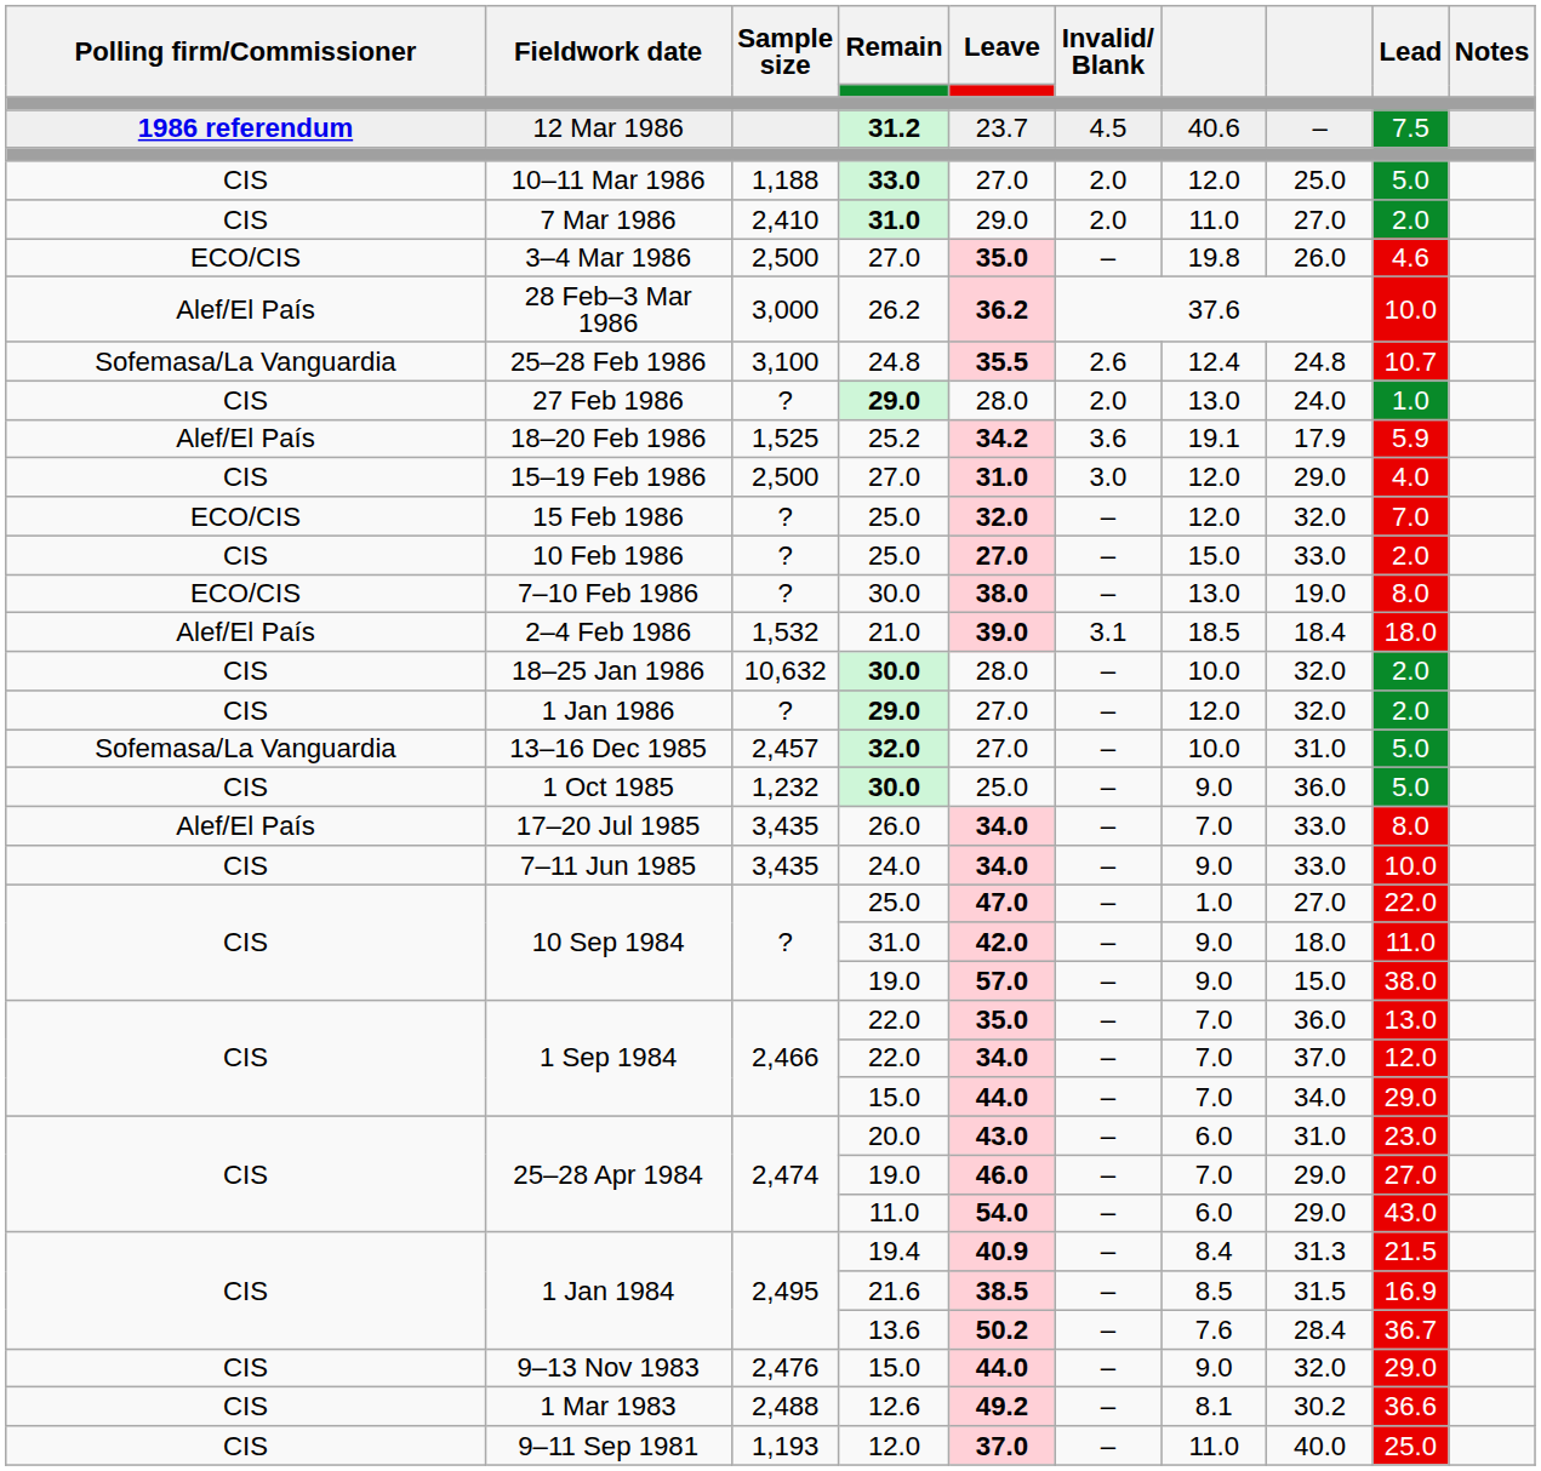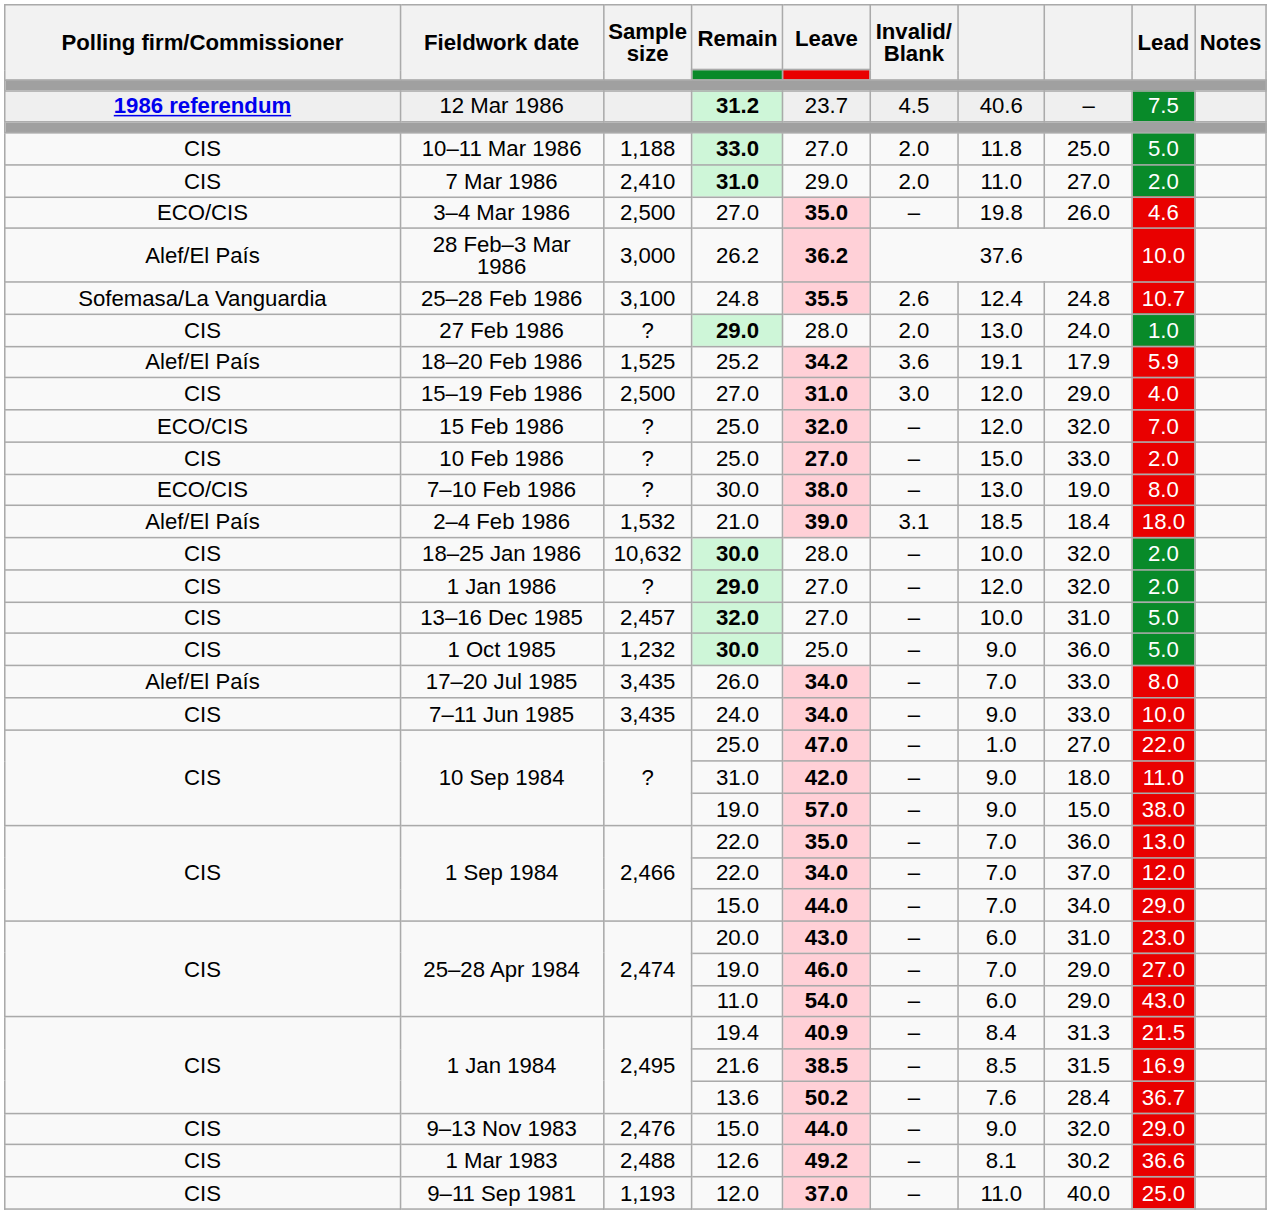 <table class="wikitable collapsible collapsed" style="text-align:center; font-size:90%; line-height:14px;">
 <tr style="height:42px;">
 <th style="width:250px;" rowspan="2">Polling firm/Commissioner</th>
 <th style="width:125px;" rowspan="2">Fieldwork date</th>
 <th style="width:50px;" rowspan="2">Sample size</th>
 <th style="width:50px;">Remain</th>
 <th style="width:50px;">Leave</th>
 <th style="width:50px;" rowspan="2">Invalid/<br>Blank</th>
 <th style="width:50px;" rowspan="2"></th>
 <th style="width:50px;" rowspan="2"></th>
 <th style="width:30px;" rowspan="2">Lead</th>
 <th style="width:30px;" rowspan="2">Notes</th>
 </tr>
 <tr>
 <th style="color:inherit;background:#088A29;"></th>
 <th style="color:inherit;background:#E90000;"></th>
 </tr>
 <tr>
 <td colspan="10" style="background:#A0A0A0"></td>
 </tr>
 <tr style="background:#EFEFEF;">
 <td><strong><a href='#'>1986 referendum</a></strong></td>
 <td>12 Mar 1986</td>
 <td></td>
 <td style="background:#CEF6D8;"><strong>31.2</strong></td>
 <td>23.7</td>
 <td>4.5</td>
 <td>40.6</td>
 <td>–</td>
 <td style="background:#088A29; color:white;">7.5</td>
 <td></td>
 </tr>
 <tr>
 <td colspan="10" style="background:#A0A0A0"></td>
 </tr>
 <tr>
 <td>CIS</td>
 <td>10–11 Mar 1986</td>
 <td>1,188</td>
 <td style="background:#CEF6D8;"><strong>33.0</strong></td>
 <td>27.0</td>
 <td>2.0</td>
-<td>12.0</td>
+<td>11.8</td>
 <td>25.0</td>
 <td style="background:#088A29; color:white;">5.0</td>
 <td></td>
 </tr>
 <tr>
 <td>CIS</td>
 <td>7 Mar 1986</td>
 <td>2,410</td>
 <td style="background:#CEF6D8;"><strong>31.0</strong></td>
 <td>29.0</td>
 <td>2.0</td>
 <td>11.0</td>
 <td>27.0</td>
 <td style="background:#088A29; color:white;">2.0</td>
 <td></td>
 </tr>
 <tr>
 <td>ECO/CIS</td>
 <td>3–4 Mar 1986</td>
 <td>2,500</td>
 <td>27.0</td>
 <td style="background:#FFD0D7;"><strong>35.0</strong></td>
 <td>–</td>
 <td>19.8</td>
 <td>26.0</td>
 <td style="background:#E90000; color:white;">4.6</td>
 <td></td>
 </tr>
 <tr>
 <td>Alef/El País</td>
 <td>28 Feb–3 Mar 1986</td>
 <td>3,000</td>
 <td>26.2</td>
 <td style="background:#FFD0D7;"><strong>36.2</strong></td>
 <td colspan="3">37.6</td>
 <td style="background:#E90000; color:white;">10.0</td>
 <td></td>
 </tr>
 <tr>
 <td>Sofemasa/La Vanguardia</td>
 <td>25–28 Feb 1986</td>
 <td>3,100</td>
 <td>24.8</td>
 <td style="background:#FFD0D7;"><strong>35.5</strong></td>
 <td>2.6</td>
 <td>12.4</td>
 <td>24.8</td>
 <td style="background:#E90000; color:white;">10.7</td>
 <td></td>
 </tr>
 <tr>
 <td>CIS</td>
 <td>27 Feb 1986</td>
 <td>?</td>
 <td style="background:#CEF6D8;"><strong>29.0</strong></td>
 <td>28.0</td>
 <td>2.0</td>
 <td>13.0</td>
 <td>24.0</td>
 <td style="background:#088A29; color:white;">1.0</td>
 <td></td>
 </tr>
 <tr>
 <td>Alef/El País</td>
 <td>18–20 Feb 1986</td>
 <td>1,525</td>
 <td>25.2</td>
 <td style="background:#FFD0D7;"><strong>34.2</strong></td>
 <td>3.6</td>
 <td>19.1</td>
 <td>17.9</td>
 <td style="background:#E90000; color:white;">5.9</td>
 <td></td>
 </tr>
 <tr>
 <td>CIS</td>
 <td>15–19 Feb 1986</td>
 <td>2,500</td>
 <td>27.0</td>
 <td style="background:#FFD0D7;"><strong>31.0</strong></td>
 <td>3.0</td>
 <td>12.0</td>
 <td>29.0</td>
 <td style="background:#E90000; color:white;">4.0</td>
 <td></td>
 </tr>
 <tr>
 <td>ECO/CIS</td>
 <td>15 Feb 1986</td>
 <td>?</td>
 <td>25.0</td>
 <td style="background:#FFD0D7;"><strong>32.0</strong></td>
 <td>–</td>
 <td>12.0</td>
 <td>32.0</td>
 <td style="background:#E90000; color:white;">7.0</td>
 <td></td>
 </tr>
 <tr>
 <td>CIS</td>
 <td>10 Feb 1986</td>
 <td>?</td>
 <td>25.0</td>
 <td style="background:#FFD0D7;"><strong>27.0</strong></td>
 <td>–</td>
 <td>15.0</td>
 <td>33.0</td>
 <td style="background:#E90000; color:white;">2.0</td>
 <td></td>
 </tr>
 <tr>
 <td>ECO/CIS</td>
 <td>7–10 Feb 1986</td>
 <td>?</td>
 <td>30.0</td>
 <td style="background:#FFD0D7;"><strong>38.0</strong></td>
 <td>–</td>
 <td>13.0</td>
 <td>19.0</td>
 <td style="background:#E90000; color:white;">8.0</td>
 <td></td>
 </tr>
 <tr>
 <td>Alef/El País</td>
 <td>2–4 Feb 1986</td>
 <td>1,532</td>
 <td>21.0</td>
 <td style="background:#FFD0D7;"><strong>39.0</strong></td>
 <td>3.1</td>
 <td>18.5</td>
 <td>18.4</td>
 <td style="background:#E90000; color:white;">18.0</td>
 <td></td>
 </tr>
 <tr>
 <td>CIS</td>
 <td>18–25 Jan 1986</td>
 <td>10,632</td>
 <td style="background:#CEF6D8;"><strong>30.0</strong></td>
 <td>28.0</td>
 <td>–</td>
 <td>10.0</td>
 <td>32.0</td>
 <td style="background:#088A29; color:white;">2.0</td>
 <td></td>
 </tr>
 <tr>
 <td>CIS</td>
 <td>1 Jan 1986</td>
 <td>?</td>
 <td style="background:#CEF6D8;"><strong>29.0</strong></td>
 <td>27.0</td>
 <td>–</td>
 <td>12.0</td>
 <td>32.0</td>
 <td style="background:#088A29; color:white;">2.0</td>
 <td></td>
 </tr>
 <tr>
-<td>Sofemasa/La Vanguardia</td>
+<td>CIS</td>
 <td>13–16 Dec 1985</td>
 <td>2,457</td>
 <td style="background:#CEF6D8;"><strong>32.0</strong></td>
 <td>27.0</td>
 <td>–</td>
 <td>10.0</td>
 <td>31.0</td>
 <td style="background:#088A29; color:white;">5.0</td>
 <td></td>
 </tr>
 <tr>
 <td>CIS</td>
 <td>1 Oct 1985</td>
 <td>1,232</td>
 <td style="background:#CEF6D8;"><strong>30.0</strong></td>
 <td>25.0</td>
 <td>–</td>
 <td>9.0</td>
 <td>36.0</td>
 <td style="background:#088A29; color:white;">5.0</td>
 <td></td>
 </tr>
 <tr>
 <td>Alef/El País</td>
 <td>17–20 Jul 1985</td>
 <td>3,435</td>
 <td>26.0</td>
 <td style="background:#FFD0D7;"><strong>34.0</strong></td>
 <td>–</td>
 <td>7.0</td>
 <td>33.0</td>
 <td style="background:#E90000; color:white;">8.0</td>
 <td></td>
 </tr>
 <tr>
 <td>CIS</td>
 <td>7–11 Jun 1985</td>
 <td>3,435</td>
 <td>24.0</td>
 <td style="background:#FFD0D7;"><strong>34.0</strong></td>
 <td>–</td>
 <td>9.0</td>
 <td>33.0</td>
 <td style="background:#E90000; color:white;">10.0</td>
 <td></td>
 </tr>
 <tr>
 <td rowspan="3">CIS</td>
 <td rowspan="3">10 Sep 1984</td>
 <td rowspan="3">?</td>
 <td>25.0</td>
 <td style="background:#FFD0D7;"><strong>47.0</strong></td>
 <td>–</td>
 <td>1.0</td>
 <td>27.0</td>
 <td style="background:#E90000; color:white;">22.0</td>
 <td></td>
 </tr>
 <tr>
 <td>31.0</td>
 <td style="background:#FFD0D7;"><strong>42.0</strong></td>
 <td>–</td>
 <td>9.0</td>
 <td>18.0</td>
 <td style="background:#E90000; color:white;">11.0</td>
 <td></td>
 </tr>
 <tr>
 <td>19.0</td>
 <td style="background:#FFD0D7;"><strong>57.0</strong></td>
 <td>–</td>
 <td>9.0</td>
 <td>15.0</td>
 <td style="background:#E90000; color:white;">38.0</td>
 <td></td>
 </tr>
 <tr>
 <td rowspan="3">CIS</td>
 <td rowspan="3">1 Sep 1984</td>
 <td rowspan="3">2,466</td>
 <td>22.0</td>
 <td style="background:#FFD0D7;"><strong>35.0</strong></td>
 <td>–</td>
 <td>7.0</td>
 <td>36.0</td>
 <td style="background:#E90000; color:white;">13.0</td>
 <td></td>
 </tr>
 <tr>
 <td>22.0</td>
 <td style="background:#FFD0D7;"><strong>34.0</strong></td>
 <td>–</td>
 <td>7.0</td>
 <td>37.0</td>
 <td style="background:#E90000; color:white;">12.0</td>
 <td></td>
 </tr>
 <tr>
 <td>15.0</td>
 <td style="background:#FFD0D7;"><strong>44.0</strong></td>
 <td>–</td>
 <td>7.0</td>
 <td>34.0</td>
 <td style="background:#E90000; color:white;">29.0</td>
 <td></td>
 </tr>
 <tr>
 <td rowspan="3">CIS</td>
 <td rowspan="3">25–28 Apr 1984</td>
 <td rowspan="3">2,474</td>
 <td>20.0</td>
 <td style="background:#FFD0D7;"><strong>43.0</strong></td>
 <td>–</td>
 <td>6.0</td>
 <td>31.0</td>
 <td style="background:#E90000; color:white;">23.0</td>
 <td></td>
 </tr>
 <tr>
 <td>19.0</td>
 <td style="background:#FFD0D7;"><strong>46.0</strong></td>
 <td>–</td>
 <td>7.0</td>
 <td>29.0</td>
 <td style="background:#E90000; color:white;">27.0</td>
 <td></td>
 </tr>
 <tr>
 <td>11.0</td>
 <td style="background:#FFD0D7;"><strong>54.0</strong></td>
 <td>–</td>
 <td>6.0</td>
 <td>29.0</td>
 <td style="background:#E90000; color:white;">43.0</td>
 <td></td>
 </tr>
 <tr>
 <td rowspan="3">CIS</td>
 <td rowspan="3">1 Jan 1984</td>
 <td rowspan="3">2,495</td>
 <td>19.4</td>
 <td style="background:#FFD0D7;"><strong>40.9</strong></td>
 <td>–</td>
 <td>8.4</td>
 <td>31.3</td>
 <td style="background:#E90000; color:white;">21.5</td>
 <td></td>
 </tr>
 <tr>
 <td>21.6</td>
 <td style="background:#FFD0D7;"><strong>38.5</strong></td>
 <td>–</td>
 <td>8.5</td>
 <td>31.5</td>
 <td style="background:#E90000; color:white;">16.9</td>
 <td></td>
 </tr>
 <tr>
 <td>13.6</td>
 <td style="background:#FFD0D7;"><strong>50.2</strong></td>
 <td>–</td>
 <td>7.6</td>
 <td>28.4</td>
 <td style="background:#E90000; color:white;">36.7</td>
 <td></td>
 </tr>
 <tr>
 <td>CIS</td>
 <td>9–13 Nov 1983</td>
 <td>2,476</td>
 <td>15.0</td>
 <td style="background:#FFD0D7;"><strong>44.0</strong></td>
 <td>–</td>
 <td>9.0</td>
 <td>32.0</td>
 <td style="background:#E90000; color:white;">29.0</td>
 <td></td>
 </tr>
 <tr>
 <td>CIS</td>
 <td>1 Mar 1983</td>
 <td>2,488</td>
 <td>12.6</td>
 <td style="background:#FFD0D7;"><strong>49.2</strong></td>
 <td>–</td>
 <td>8.1</td>
 <td>30.2</td>
 <td style="background:#E90000; color:white;">36.6</td>
 <td></td>
 </tr>
 <tr>
 <td>CIS</td>
 <td>9–11 Sep 1981</td>
 <td>1,193</td>
 <td>12.0</td>
 <td style="background:#FFD0D7;"><strong>37.0</strong></td>
 <td>–</td>
 <td>11.0</td>
 <td>40.0</td>
 <td style="background:#E90000; color:white;">25.0</td>
 <td></td>
 </tr>
 </table>
